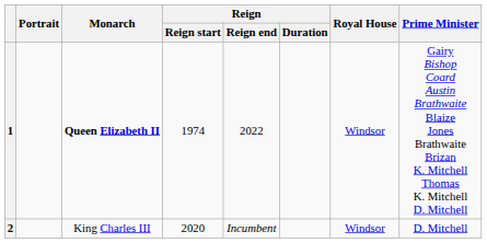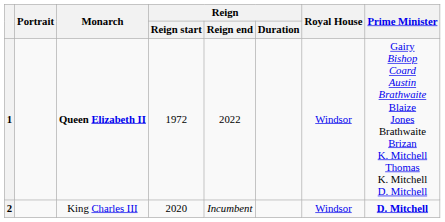 <table class="wikitable" style="text-align:center">
 <tr>
 <th rowspan="2"></th>
 <th rowspan="2">Portrait</th>
 <th rowspan="2">Monarch<br></th>
 <th colspan="3">Reign</th>
 <th rowspan="2">Royal House</th>
 <th rowspan="2"><a href='#'>Prime Minister</a></th>
 </tr>
 <tr>
 <th>Reign start</th>
 <th>Reign end</th>
 <th>Duration</th>
 </tr>
 <tr>
 <th>1</th>
 <td></td>
 <td><strong>Queen <a href='#'>Elizabeth II</a><br></strong></td>
-<td> 1974</td>
+<td> 1972</td>
 <td> 2022</td>
 <td></td>
 <td><a href='#'>Windsor</a></td>
 <td><a href='#'>Gairy</a><br><a href='#'><em>Bishop</em></a><br><a href='#'><em>Coard</em></a><br><a href='#'><em>Austin</em></a><br><a href='#'><em>Brathwaite</em></a><br><a href='#'>Blaize</a><br><a href='#'>Jones</a><br>Brathwaite<br><a href='#'>Brizan</a><br><a href='#'>K. Mitchell</a><br><a href='#'>Thomas</a><br>K. Mitchell<br><a href='#'>D. Mitchell</a></td>
 </tr>
 <tr>
 <th>2</th>
 <td></td>
 <td>King <a href='#'>Charles III</a><br></td>
 <td> 2020</td>
 <td><em>Incumbent</em></td>
 <td></td>
 <td><a href='#'>Windsor</a></td>
-<td><a href='#'>D. Mitchell</a></td>
+<td><strong><a href='#'>D. Mitchell</a></strong></td>
 </tr>
 </table>
